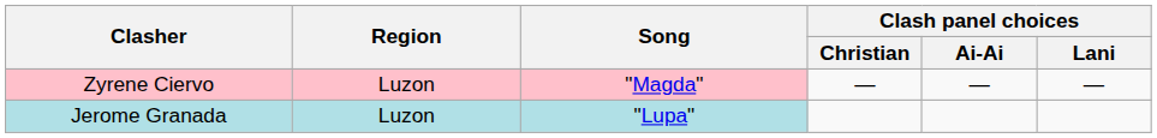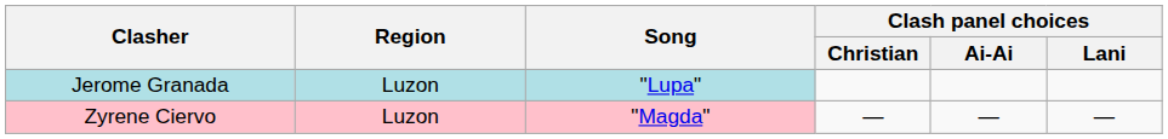 <table class="wikitable" style="text-align:center; line-height:17px; width:100%;">
 <tr>
 <th rowspan="2" width="25%">Clasher</th>
 <th rowspan="2">Region</th>
 <th rowspan="2" width="25%">Song</th>
 <th colspan="3" width="30%">Clash panel choices</th>
 </tr>
 <tr>
 <th width="10%">Christian</th>
 <th width="10%">Ai-Ai</th>
 <th width="10%">Lani</th>
 </tr>
 <tr>
+<td style="background:#b0e0e6;">Jerome Granada</td>
+<td style="background:#b0e0e6;">Luzon</td>
+<td style="background:#b0e0e6;">"<a href='#'>Lupa</a>"</td>
+<td><strong></strong></td>
+<td><strong></strong></td>
+<td><strong></strong></td>
+</tr>
+<tr>
 <td style="background:pink;">Zyrene Ciervo</td>
 <td style="background:pink;">Luzon</td>
 <td style="background:pink;">"<a href='#'>Magda</a>"</td>
 <td>—</td>
 <td>—</td>
 <td>—</td>
 </tr>
-<tr>
-<td style="background:#b0e0e6;">Jerome Granada</td>
-<td style="background:#b0e0e6;">Luzon</td>
-<td style="background:#b0e0e6;">"<a href='#'>Lupa</a>"</td>
-<td><strong></strong></td>
-<td><strong></strong></td>
-<td><strong></strong></td>
-</tr>
 </table>
